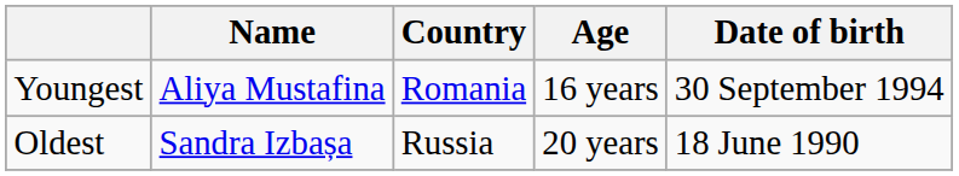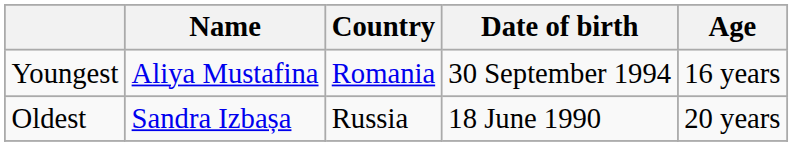 <table class="wikitable">
 <tr>
 <th></th>
 <th>Name</th>
 <th>Country</th>
+<th>Date of birth</th>
 <th>Age</th>
-<th>Date of birth</th>
 </tr>
 <tr>
 <td>Youngest</td>
 <td><a href='#'>Aliya Mustafina</a></td>
 <td><a href='#'>Romania</a> </td>
+<td>30 September 1994</td>
 <td>16 years</td>
-<td>30 September 1994</td>
 </tr>
 <tr>
 <td>Oldest</td>
 <td><a href='#'>Sandra Izbașa</a></td>
 <td>Russia </td>
+<td>18 June 1990</td>
 <td>20 years</td>
-<td>18 June 1990</td>
 </tr>
 </table>
